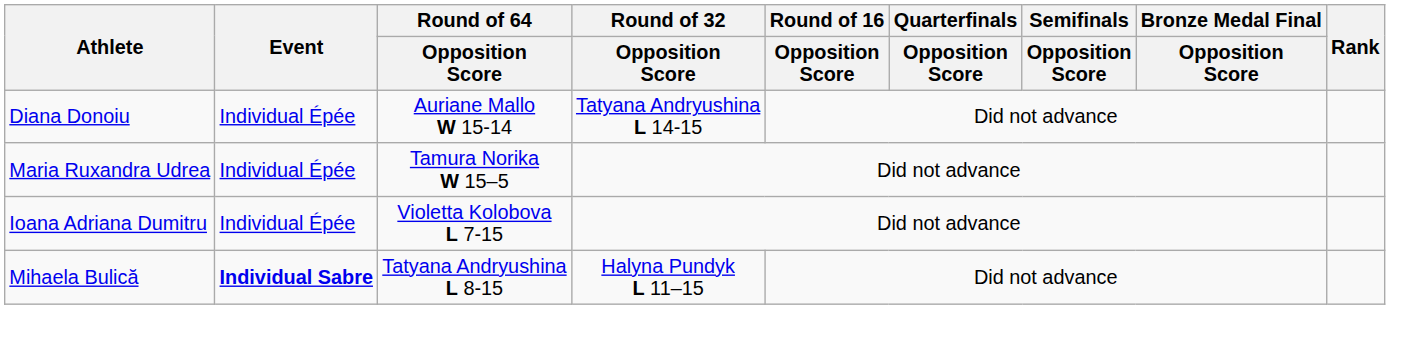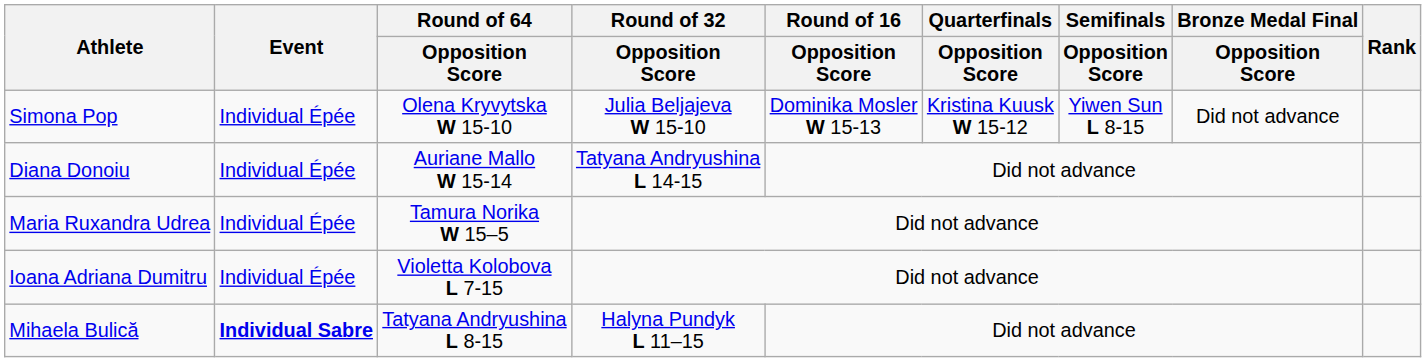 <table class="wikitable" style="font-size:90%;">
 <tr>
 <th rowspan="2">Athlete</th>
 <th rowspan="2">Event</th>
 <th>Round of 64</th>
 <th>Round of 32</th>
 <th>Round of 16</th>
 <th>Quarterfinals</th>
 <th>Semifinals</th>
 <th>Bronze Medal Final</th>
 <th rowspan="2">Rank</th>
 </tr>
 <tr>
 <th>Opposition<br>Score</th>
 <th>Opposition<br>Score</th>
 <th>Opposition<br>Score</th>
 <th>Opposition<br>Score</th>
 <th>Opposition<br>Score</th>
 <th>Opposition<br>Score</th>
+</tr>
+<tr>
+<td><a href='#'>Simona Pop</a></td>
+<td><a href='#'>Individual Épée</a></td>
+<td align=center> <a href='#'>Olena Kryvytska</a><br><strong>W</strong> 15-10</td>
+<td align=center> <a href='#'>Julia Beljajeva</a><br><strong>W</strong> 15-10</td>
+<td align=center> <a href='#'>Dominika Mosler</a><br><strong>W</strong> 15-13</td>
+<td align=center> <a href='#'>Kristina Kuusk</a><br><strong>W</strong> 15-12</td>
+<td align=center> <a href='#'>Yiwen Sun</a><br><strong>L</strong> 8-15</td>
+<td colspan="1" align=center>Did not advance</td>
+<td align=center></td>
 </tr>
 <tr>
 <td><a href='#'>Diana Donoiu</a></td>
 <td><a href='#'>Individual Épée</a></td>
 <td align=center> <a href='#'>Auriane Mallo</a><br><strong>W</strong> 15-14</td>
 <td align=center> <a href='#'>Tatyana Andryushina</a><br><strong>L</strong> 14-15</td>
 <td colspan="4" align=center>Did not advance</td>
 <td align=center></td>
 </tr>
 <tr>
 <td><a href='#'>Maria Ruxandra Udrea</a></td>
 <td><a href='#'>Individual Épée</a></td>
 <td align=center> <a href='#'>Tamura Norika</a><br><strong>W</strong> 15–5</td>
 <td colspan="5" align=center>Did not advance</td>
 <td align=center></td>
 </tr>
 <tr>
 <td><a href='#'>Ioana Adriana Dumitru</a></td>
 <td><a href='#'>Individual Épée</a></td>
 <td align=center> <a href='#'>Violetta Kolobova</a><br><strong>L</strong> 7-15</td>
 <td colspan="5" align=center>Did not advance</td>
 <td align=center></td>
 </tr>
 <tr>
 <td><a href='#'>Mihaela Bulică</a></td>
 <td><strong><a href='#'>Individual Sabre</a></strong></td>
 <td align=center> <a href='#'>Tatyana Andryushina</a><br><strong>L</strong> 8-15</td>
 <td align=center> <a href='#'>Halyna Pundyk</a><br><strong>L</strong> 11–15</td>
 <td colspan="4" align=center>Did not advance</td>
 <td align=center></td>
 </tr>
 </table>
